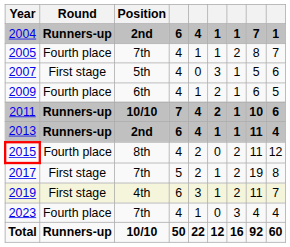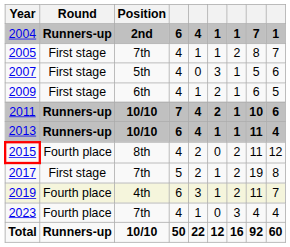 <table class="wikitable" style="text-align: center;">
 <tr>
 <th>Year</th>
 <th>Round</th>
 <th>Position</th>
 <th></th>
 <th></th>
 <th></th>
 <th></th>
 <th></th>
 <th></th>
 </tr>
 <tr style="background:silver;">
 <td> <a href='#'>2004</a></td>
 <td><strong>Runners-up</strong></td>
 <td><strong>2nd</strong></td>
 <td><strong>6</strong></td>
 <td><strong>4</strong></td>
 <td><strong>1</strong></td>
 <td><strong>1</strong></td>
 <td><strong>7</strong></td>
 <td><strong>1</strong></td>
 </tr>
 <tr>
 <td> <a href='#'>2005</a></td>
-<td>Fourth place</td>
+<td>First stage</td>
 <td>7th</td>
 <td>4</td>
 <td>1</td>
 <td>1</td>
 <td>2</td>
 <td>8</td>
 <td>7</td>
 </tr>
 <tr>
 <td> <a href='#'>2007</a></td>
 <td>First stage</td>
 <td>5th</td>
 <td>4</td>
 <td>0</td>
 <td>3</td>
 <td>1</td>
 <td>5</td>
 <td>6</td>
 </tr>
 <tr>
 <td> <a href='#'>2009</a></td>
-<td>Fourth place</td>
+<td>First stage</td>
 <td>6th</td>
 <td>4</td>
 <td>1</td>
 <td>2</td>
 <td>1</td>
 <td>6</td>
 <td>5</td>
 </tr>
 <tr style="background:silver;">
 <td> <a href='#'>2011</a></td>
 <td><strong>Runners-up</strong></td>
 <td><strong>10/10</strong></td>
 <td><strong>7</strong></td>
 <td><strong>4</strong></td>
 <td><strong>2</strong></td>
 <td><strong>1</strong></td>
 <td><strong>10</strong></td>
 <td><strong>6</strong></td>
 </tr>
 <tr style="background:silver;">
 <td> <a href='#'>2013</a></td>
 <td><strong>Runners-up</strong></td>
-<td><strong>2nd</strong></td>
+<td><strong>10/10</strong></td>
 <td><strong>6</strong></td>
 <td><strong>4</strong></td>
 <td><strong>1</strong></td>
 <td><strong>1</strong></td>
 <td><strong>11</strong></td>
 <td><strong>4</strong></td>
 </tr>
 <tr>
 <td style="border: 3px solid red"> <a href='#'>2015</a></td>
 <td>Fourth place</td>
 <td>8th</td>
 <td>4</td>
 <td>2</td>
 <td>0</td>
 <td>2</td>
 <td>11</td>
 <td>12</td>
 </tr>
 <tr>
 <td> <a href='#'>2017</a></td>
 <td>First stage</td>
 <td>7th</td>
 <td>5</td>
 <td>2</td>
 <td>1</td>
 <td>2</td>
 <td>19</td>
 <td>8</td>
 </tr>
 <tr style="background:beige;">
 <td> <a href='#'>2019</a></td>
-<td>First stage</td>
+<td>Fourth place</td>
 <td>4th</td>
 <td>6</td>
 <td>3</td>
 <td>1</td>
 <td>2</td>
 <td>11</td>
 <td>7</td>
 </tr>
 <tr>
 <td> <a href='#'>2023</a></td>
 <td>Fourth place</td>
 <td>7th</td>
 <td>4</td>
 <td>1</td>
 <td>0</td>
 <td>3</td>
 <td>4</td>
 <td>4</td>
 </tr>
 <tr>
 <td><strong>Total</strong></td>
 <td><strong>Runners-up</strong></td>
 <td><strong>10/10</strong></td>
 <td><strong>50</strong></td>
 <td><strong>22</strong></td>
 <td><strong>12</strong></td>
 <td><strong>16</strong></td>
 <td><strong>92</strong></td>
 <td><strong>60</strong></td>
 </tr>
 </table>
